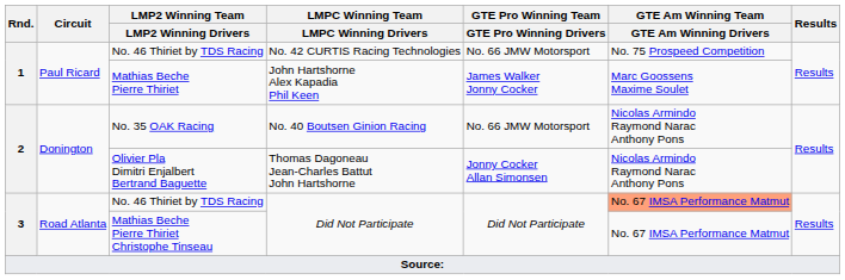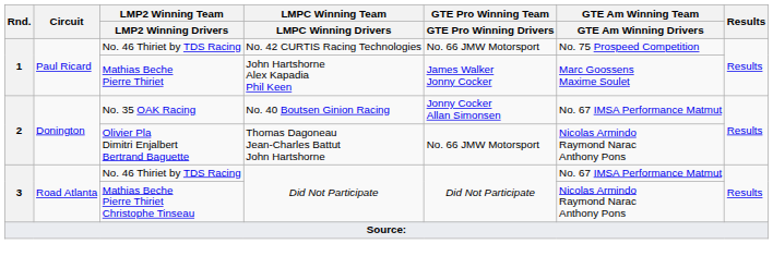 <table class="wikitable" style="font-size: 85%;">
 <tr>
 <th rowspan=2>Rnd.</th>
 <th rowspan=2>Circuit</th>
 <th>LMP2 Winning Team</th>
 <th>LMPC Winning Team</th>
 <th>GTE Pro Winning Team</th>
 <th>GTE Am Winning Team</th>
 <th rowspan=2>Results</th>
 </tr>
 <tr>
 <th>LMP2 Winning Drivers</th>
 <th>LMPC Winning Drivers</th>
 <th>GTE Pro Winning Drivers</th>
 <th>GTE Am Winning Drivers</th>
 </tr>
 <tr>
 <th rowspan=2>1</th>
 <td rowspan=2><a href='#'>Paul Ricard</a></td>
 <td> No. 46 Thiriet by <a href='#'>TDS Racing</a></td>
 <td> No. 42 CURTIS Racing Technologies</td>
 <td> No. 66 JMW Motorsport</td>
 <td> No. 75 <a href='#'>Prospeed Competition</a></td>
 <td rowspan=2><a href='#'>Results</a></td>
 </tr>
 <tr>
 <td> <a href='#'>Mathias Beche</a><br> <a href='#'>Pierre Thiriet</a></td>
 <td> John Hartshorne<br> Alex Kapadia<br> <a href='#'>Phil Keen</a></td>
 <td> <a href='#'>James Walker</a><br> <a href='#'>Jonny Cocker</a></td>
 <td> <a href='#'>Marc Goossens</a><br> <a href='#'>Maxime Soulet</a></td>
 </tr>
 <tr>
 <th rowspan=2>2</th>
 <td rowspan=2><a href='#'>Donington</a></td>
 <td> No. 35 <a href='#'>OAK Racing</a></td>
 <td> No. 40 <a href='#'>Boutsen Ginion Racing</a></td>
-<td> No. 66 JMW Motorsport</td>
-<td> <a href='#'>Nicolas Armindo</a><br> Raymond Narac<br> Anthony Pons</td>
+<td> <a href='#'>Jonny Cocker</a><br> <a href='#'>Allan Simonsen</a></td>
+<td> No. 67 <a href='#'>IMSA Performance Matmut</a></td>
 <td rowspan=2><a href='#'>Results</a></td>
 </tr>
 <tr>
 <td> <a href='#'>Olivier Pla</a><br> Dimitri Enjalbert<br> <a href='#'>Bertrand Baguette</a></td>
 <td> Thomas Dagoneau<br> Jean-Charles Battut<br> John Hartshorne</td>
-<td> <a href='#'>Jonny Cocker</a><br> <a href='#'>Allan Simonsen</a></td>
+<td> No. 66 JMW Motorsport</td>
 <td> <a href='#'>Nicolas Armindo</a><br> Raymond Narac<br> Anthony Pons</td>
 </tr>
 <tr>
 <th rowspan=2>3</th>
 <td rowspan=2><a href='#'>Road Atlanta</a></td>
 <td> No. 46 Thiriet by <a href='#'>TDS Racing</a></td>
 <td rowspan=2 align="center"><em>Did Not Participate</em></td>
 <td rowspan=2 align="center"><em>Did Not Participate</em></td>
-<td style="background: lightsalmon;"> No. 67 <a href='#'>IMSA Performance Matmut</a></td>
+<td> No. 67 <a href='#'>IMSA Performance Matmut</a></td>
 <td rowspan=2><a href='#'>Results</a></td>
 </tr>
 <tr>
 <td> <a href='#'>Mathias Beche</a><br> <a href='#'>Pierre Thiriet</a><br> <a href='#'>Christophe Tinseau</a></td>
-<td> No. 67 <a href='#'>IMSA Performance Matmut</a></td>
+<td> <a href='#'>Nicolas Armindo</a><br> Raymond Narac<br> Anthony Pons</td>
 </tr>
 <tr class="sortbottom">
 <td colspan="7" style="background-color:#EAECF0;text-align:center"><strong>Source:</strong></td>
 </tr>
 </table>
